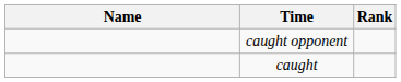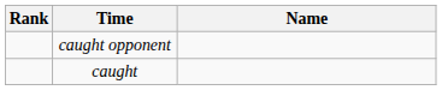 <table class="wikitable" style="text-align:center;">
 <tr>
+<th>Rank</th>
+<th style="width:7em">Time</th>
 <th style="width:15em">Name</th>
-<th style="width:7em">Time</th>
-<th>Rank</th>
 </tr>
 <tr>
+<td></td>
+<td><em>caught opponent</em></td>
 <td align=left></td>
-<td><em>caught opponent</em></td>
-<td></td>
 </tr>
 <tr>
+<td></td>
+<td><em>caught</em></td>
 <td align=left></td>
-<td><em>caught</em></td>
-<td></td>
 </tr>
 </table>
